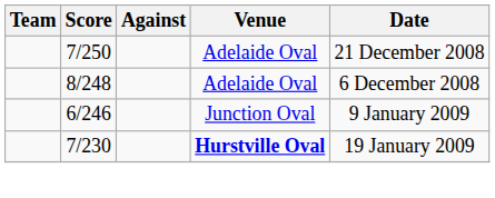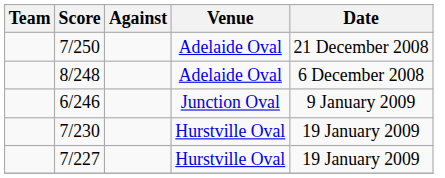 <table class="wikitable sortable" style="text-align:center">
 <tr>
 <th class="unsortable">Team</th>
 <th>Score</th>
 <th>Against</th>
 <th>Venue</th>
 <th>Date</th>
 </tr>
 <tr>
 <td style="text-align:left;"></td>
 <td>7/250</td>
 <td style="text-align:left;"></td>
 <td><a href='#'>Adelaide Oval</a></td>
 <td>21 December 2008</td>
 </tr>
 <tr>
 <td style="text-align:left;"></td>
 <td>8/248</td>
 <td style="text-align:left;"></td>
 <td><a href='#'>Adelaide Oval</a></td>
 <td>6 December 2008</td>
 </tr>
 <tr>
 <td style="text-align:left;"></td>
 <td>6/246</td>
 <td style="text-align:left;"></td>
 <td><a href='#'>Junction Oval</a></td>
 <td>9 January 2009</td>
 </tr>
 <tr>
 <td style="text-align:left;"></td>
 <td>7/230</td>
 <td style="text-align:left;"></td>
-<td><strong><a href='#'>Hurstville Oval</a></strong></td>
+<td><a href='#'>Hurstville Oval</a></td>
+<td>19 January 2009</td>
+</tr>
+<tr>
+<td style="text-align:left;"></td>
+<td>7/227</td>
+<td style="text-align:left;"></td>
+<td><a href='#'>Hurstville Oval</a></td>
 <td>19 January 2009</td>
 </tr>
 <tr>
 </tr>
 </table>
